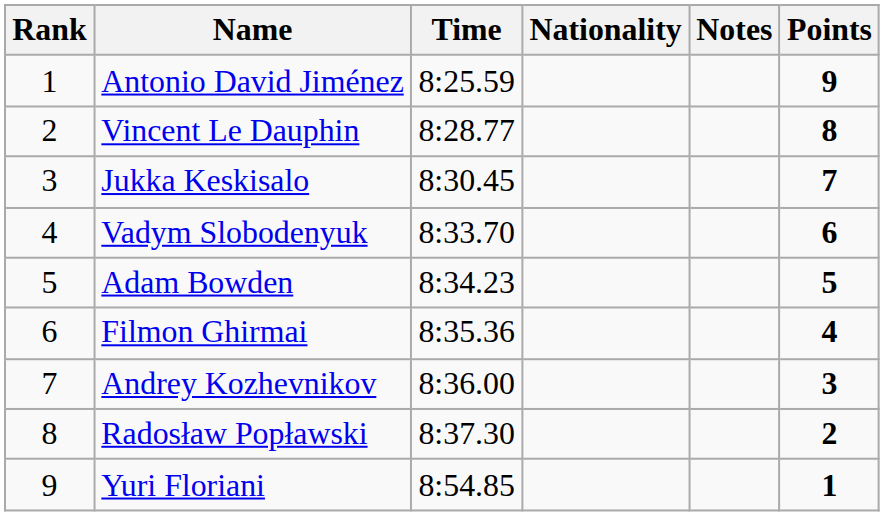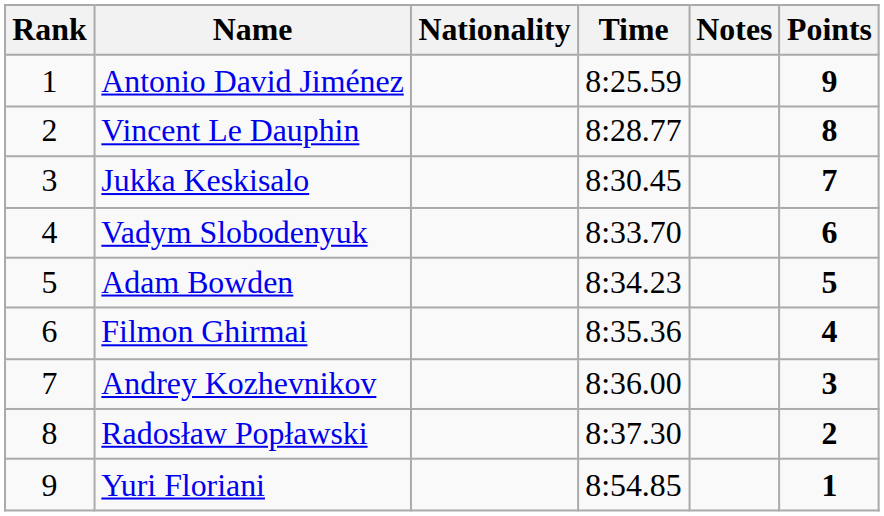 <table class="wikitable sortable" style="text-align:center">
 <tr>
 <th>Rank</th>
 <th>Name</th>
+<th>Nationality</th>
 <th>Time</th>
-<th>Nationality</th>
 <th>Notes</th>
 <th>Points</th>
 </tr>
 <tr>
 <td>1</td>
 <td align=left><a href='#'>Antonio David Jiménez</a></td>
+<td align=left></td>
 <td>8:25.59</td>
-<td align=left></td>
 <td></td>
 <td><strong>9</strong></td>
 </tr>
 <tr>
 <td>2</td>
 <td align=left><a href='#'>Vincent Le Dauphin</a></td>
+<td align=left></td>
 <td>8:28.77</td>
-<td align=left></td>
 <td></td>
 <td><strong>8</strong></td>
 </tr>
 <tr>
 <td>3</td>
 <td align=left><a href='#'>Jukka Keskisalo</a></td>
+<td align=left></td>
 <td>8:30.45</td>
-<td align=left></td>
 <td></td>
 <td><strong>7</strong></td>
 </tr>
 <tr>
 <td>4</td>
 <td align=left><a href='#'>Vadym Slobodenyuk</a></td>
+<td align=left></td>
 <td>8:33.70</td>
-<td align=left></td>
 <td></td>
 <td><strong>6</strong></td>
 </tr>
 <tr>
 <td>5</td>
 <td align=left><a href='#'>Adam Bowden</a></td>
+<td align=left></td>
 <td>8:34.23</td>
-<td align=left></td>
 <td></td>
 <td><strong>5</strong></td>
 </tr>
 <tr>
 <td>6</td>
 <td align=left><a href='#'>Filmon Ghirmai</a></td>
+<td align=left></td>
 <td>8:35.36</td>
-<td align=left></td>
 <td></td>
 <td><strong>4</strong></td>
 </tr>
 <tr>
 <td>7</td>
 <td align=left><a href='#'>Andrey Kozhevnikov</a></td>
+<td align=left></td>
 <td>8:36.00</td>
-<td align=left></td>
 <td></td>
 <td><strong>3</strong></td>
 </tr>
 <tr>
 <td>8</td>
 <td align=left><a href='#'>Radosław Popławski</a></td>
+<td align=left></td>
 <td>8:37.30</td>
-<td align=left></td>
 <td></td>
 <td><strong>2</strong></td>
 </tr>
 <tr>
 <td>9</td>
 <td align=left><a href='#'>Yuri Floriani</a></td>
+<td align=left></td>
 <td>8:54.85</td>
-<td align=left></td>
 <td></td>
 <td><strong>1</strong></td>
 </tr>
 </table>
